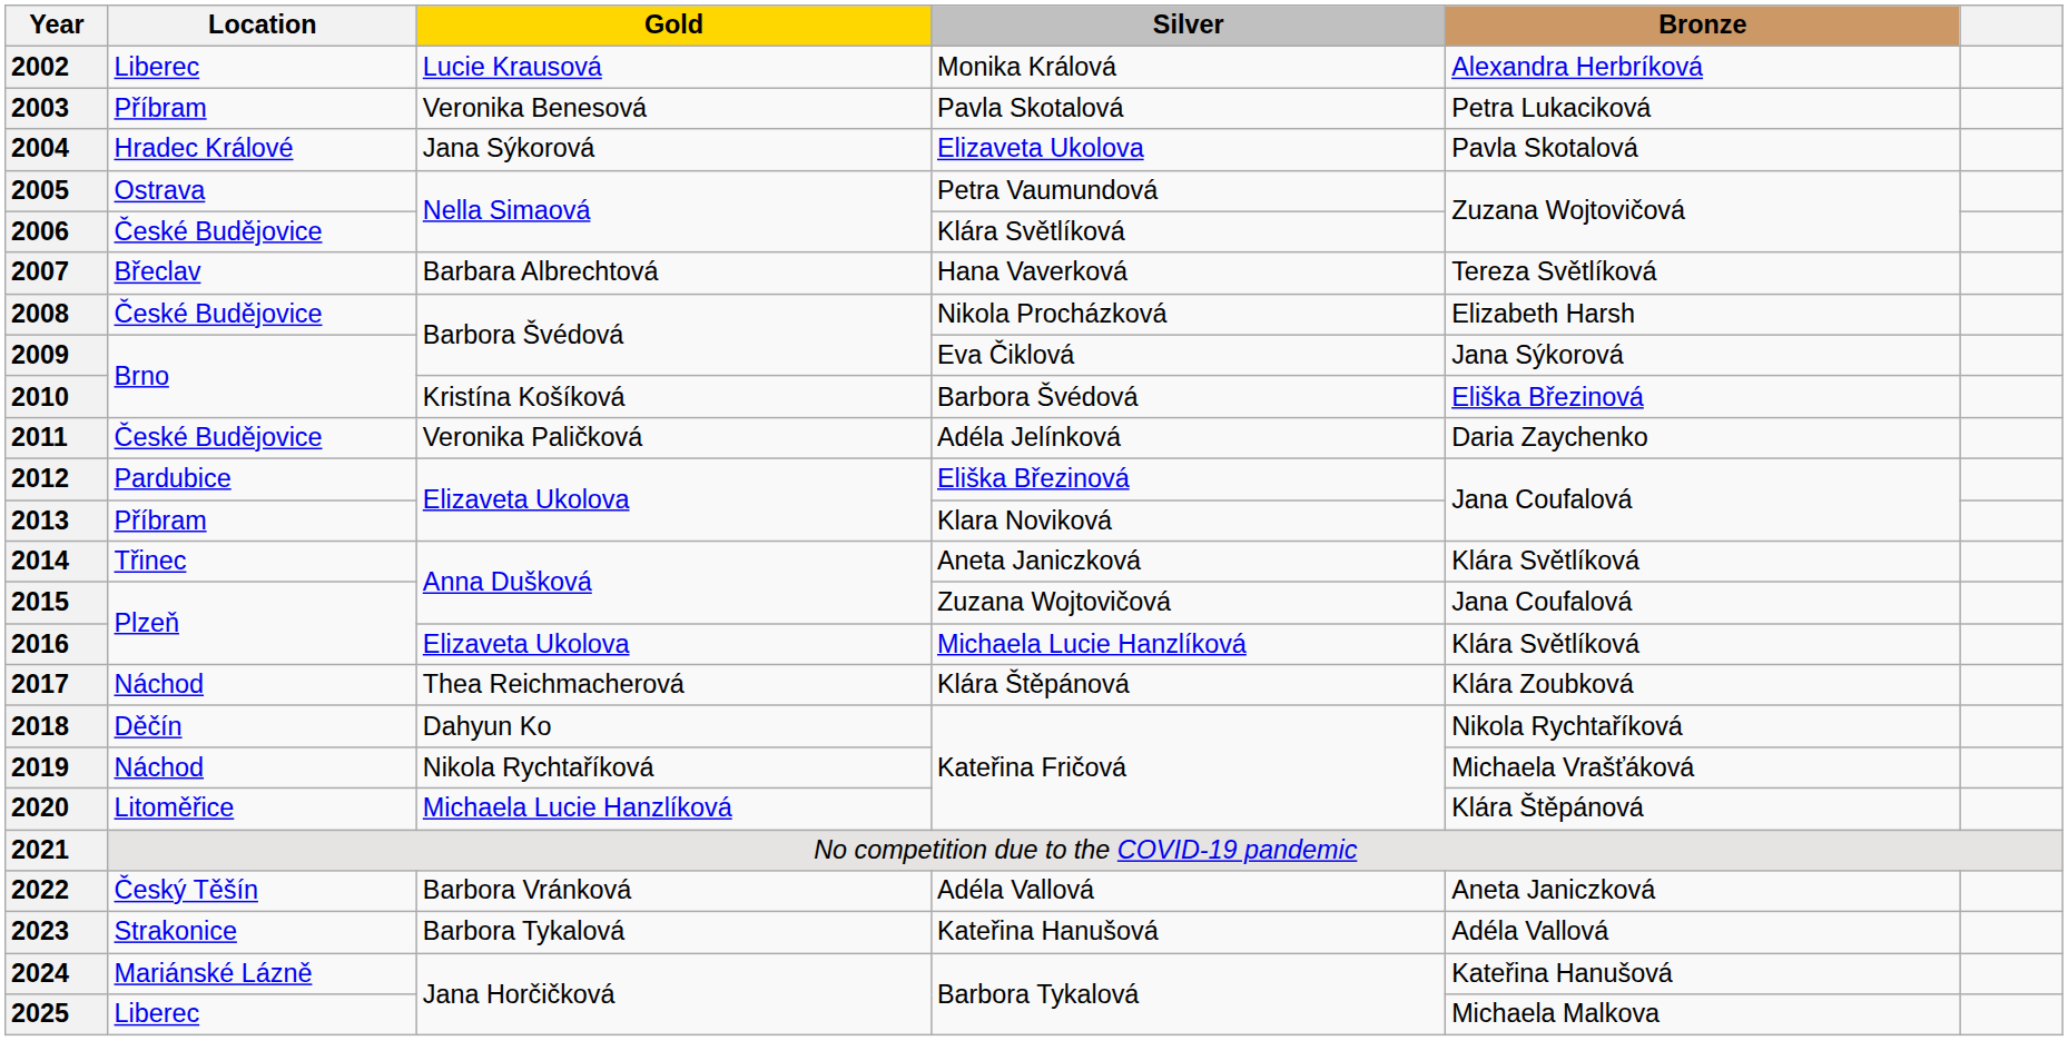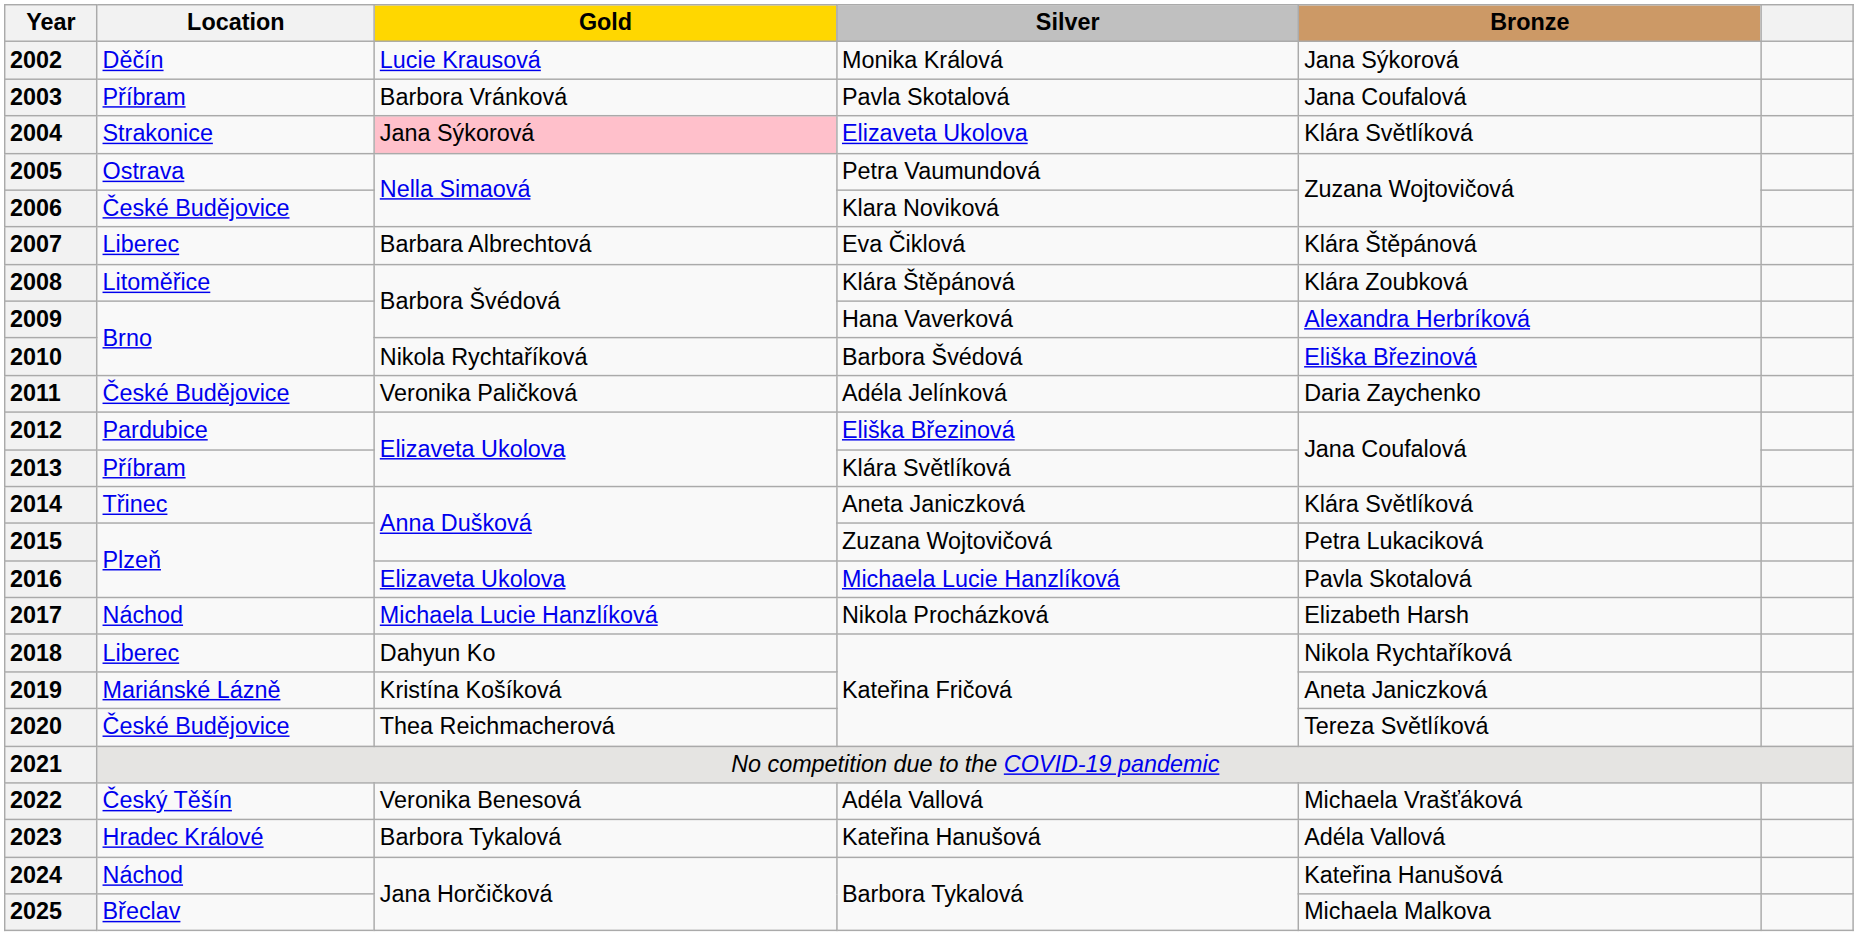 <table class="wikitable unsortable" style="text-align:left; width:80%">
 <tr>
 <th scope="col" style="text-align:center; width:5%">Year</th>
 <th scope="col" style="text-align:center; width:15%">Location</th>
 <td scope="col" style="text-align:center; width:25%; background:gold"><strong>Gold</strong></td>
 <td scope="col" style="text-align:center; width:25%; background:silver"><strong>Silver</strong></td>
 <td scope="col" style="text-align:center; width:25%; background:#c96"><strong>Bronze</strong></td>
 <th scope="col" style="text-align:center; width:5%"></th>
 </tr>
 <tr>
 <th scope="row" style="text-align:left">2002</th>
-<td><a href='#'>Liberec</a></td>
+<td><a href='#'>Děčín</a></td>
 <td><a href='#'>Lucie Krausová</a></td>
 <td>Monika Králová</td>
-<td><a href='#'>Alexandra Herbríková</a></td>
+<td>Jana Sýkorová</td>
 <td></td>
 </tr>
 <tr>
 <th scope="row" style="text-align:left">2003</th>
 <td><a href='#'>Příbram</a></td>
-<td>Veronika Benesová</td>
+<td>Barbora Vránková</td>
 <td>Pavla Skotalová</td>
-<td>Petra Lukaciková</td>
+<td>Jana Coufalová</td>
 <td></td>
 </tr>
 <tr>
 <th scope="row" style="text-align:left">2004</th>
-<td><a href='#'>Hradec Králové</a></td>
-<td>Jana Sýkorová</td>
+<td><a href='#'>Strakonice</a></td>
+<td style="background: pink;">Jana Sýkorová</td>
 <td><a href='#'>Elizaveta Ukolova</a></td>
-<td>Pavla Skotalová</td>
+<td>Klára Světlíková</td>
 <td></td>
 </tr>
 <tr>
 <th scope="row" style="text-align:left">2005</th>
 <td><a href='#'>Ostrava</a></td>
 <td rowspan="2"><a href='#'>Nella Simaová</a></td>
 <td>Petra Vaumundová</td>
 <td rowspan="2">Zuzana Wojtovičová</td>
 <td></td>
 </tr>
 <tr>
 <th scope="row" style="text-align:left">2006</th>
 <td><a href='#'>České Budějovice</a></td>
-<td>Klára Světlíková</td>
+<td>Klara Noviková</td>
 <td></td>
 </tr>
 <tr>
 <th scope="row" style="text-align:left">2007</th>
-<td><a href='#'>Břeclav</a></td>
+<td><a href='#'>Liberec</a></td>
 <td>Barbara Albrechtová</td>
-<td>Hana Vaverková</td>
-<td>Tereza Světlíková</td>
+<td>Eva Čiklová</td>
+<td>Klára Štěpánová</td>
 <td></td>
 </tr>
 <tr>
 <th scope="row" style="text-align:left">2008</th>
-<td><a href='#'>České Budějovice</a></td>
+<td><a href='#'>Litoměřice</a></td>
 <td rowspan="2">Barbora Švédová</td>
-<td>Nikola Procházková</td>
-<td>Elizabeth Harsh</td>
+<td>Klára Štěpánová</td>
+<td>Klára Zoubková</td>
 <td></td>
 </tr>
 <tr>
 <th scope="row" style="text-align:left">2009</th>
 <td rowspan="2"><a href='#'>Brno</a></td>
-<td>Eva Čiklová</td>
-<td>Jana Sýkorová</td>
+<td>Hana Vaverková</td>
+<td><a href='#'>Alexandra Herbríková</a></td>
 <td></td>
 </tr>
 <tr>
 <th scope="row" style="text-align:left">2010</th>
-<td>Kristína Košíková</td>
+<td>Nikola Rychtaříková</td>
 <td>Barbora Švédová</td>
 <td><a href='#'>Eliška Březinová</a></td>
 <td></td>
 </tr>
 <tr>
 <th scope="row" style="text-align:left">2011</th>
 <td><a href='#'>České Budějovice</a></td>
 <td>Veronika Paličková</td>
 <td>Adéla Jelínková</td>
 <td>Daria Zaychenko</td>
 <td></td>
 </tr>
 <tr>
 <th scope="row" style="text-align:left">2012</th>
 <td><a href='#'>Pardubice</a></td>
 <td rowspan="2"><a href='#'>Elizaveta Ukolova</a></td>
 <td><a href='#'>Eliška Březinová</a></td>
 <td rowspan="2">Jana Coufalová</td>
 <td></td>
 </tr>
 <tr>
 <th scope="row" style="text-align:left">2013</th>
 <td><a href='#'>Příbram</a></td>
-<td>Klara Noviková</td>
+<td>Klára Světlíková</td>
 <td></td>
 </tr>
 <tr>
 <th scope="row" style="text-align:left">2014</th>
 <td><a href='#'>Třinec</a></td>
 <td rowspan="2"><a href='#'>Anna Dušková</a></td>
 <td>Aneta Janiczková</td>
 <td>Klára Světlíková</td>
 <td></td>
 </tr>
 <tr>
 <th scope="row" style="text-align:left">2015</th>
 <td rowspan="2"><a href='#'>Plzeň</a></td>
 <td>Zuzana Wojtovičová</td>
-<td>Jana Coufalová</td>
+<td>Petra Lukaciková</td>
 <td></td>
 </tr>
 <tr>
 <th scope="row" style="text-align:left">2016</th>
 <td><a href='#'>Elizaveta Ukolova</a></td>
 <td><a href='#'>Michaela Lucie Hanzlíková</a></td>
-<td>Klára Světlíková</td>
+<td>Pavla Skotalová</td>
 <td></td>
 </tr>
 <tr>
 <th scope="row" style="text-align:left">2017</th>
 <td><a href='#'>Náchod</a></td>
-<td>Thea Reichmacherová</td>
-<td>Klára Štěpánová</td>
-<td>Klára Zoubková</td>
+<td><a href='#'>Michaela Lucie Hanzlíková</a></td>
+<td>Nikola Procházková</td>
+<td>Elizabeth Harsh</td>
 <td></td>
 </tr>
 <tr>
 <th scope="row" style="text-align:left">2018</th>
-<td><a href='#'>Děčín</a></td>
+<td><a href='#'>Liberec</a></td>
 <td>Dahyun Ko</td>
 <td rowspan="3">Kateřina Fričová</td>
 <td>Nikola Rychtaříková</td>
 <td></td>
 </tr>
 <tr>
 <th scope="row" style="text-align:left">2019</th>
-<td><a href='#'>Náchod</a></td>
-<td>Nikola Rychtaříková</td>
-<td>Michaela Vrašťáková</td>
+<td><a href='#'>Mariánské Lázně</a></td>
+<td>Kristína Košíková</td>
+<td>Aneta Janiczková</td>
 <td></td>
 </tr>
 <tr>
 <th scope="row" style="text-align:left">2020</th>
-<td><a href='#'>Litoměřice</a></td>
-<td><a href='#'>Michaela Lucie Hanzlíková</a></td>
-<td>Klára Štěpánová</td>
+<td><a href='#'>České Budějovice</a></td>
+<td>Thea Reichmacherová</td>
+<td>Tereza Světlíková</td>
 <td></td>
 </tr>
 <tr>
 <th scope="row" style="text-align:left">2021</th>
 <td colspan="5" align="center" bgcolor="e5e4e2"><em>No competition due to the <a href='#'>COVID-19 pandemic</a></em></td>
 </tr>
 <tr>
 <th scope="row" style="text-align:left">2022</th>
 <td><a href='#'>Český Těšín</a></td>
-<td>Barbora Vránková</td>
+<td>Veronika Benesová</td>
 <td>Adéla Vallová</td>
-<td>Aneta Janiczková</td>
+<td>Michaela Vrašťáková</td>
 <td></td>
 </tr>
 <tr>
 <th scope="row" style="text-align:left">2023</th>
-<td><a href='#'>Strakonice</a></td>
+<td><a href='#'>Hradec Králové</a></td>
 <td>Barbora Tykalová</td>
 <td>Kateřina Hanušová</td>
 <td>Adéla Vallová</td>
 <td></td>
 </tr>
 <tr>
 <th scope="row" style="text-align:left">2024</th>
-<td><a href='#'>Mariánské Lázně</a></td>
+<td><a href='#'>Náchod</a></td>
 <td rowspan="2">Jana Horčičková</td>
 <td rowspan="2">Barbora Tykalová</td>
 <td>Kateřina Hanušová</td>
 <td></td>
 </tr>
 <tr>
 <th scope="row" style="text-align:left">2025</th>
-<td><a href='#'>Liberec</a></td>
+<td><a href='#'>Břeclav</a></td>
 <td>Michaela Malkova</td>
 <td></td>
 </tr>
 </table>
